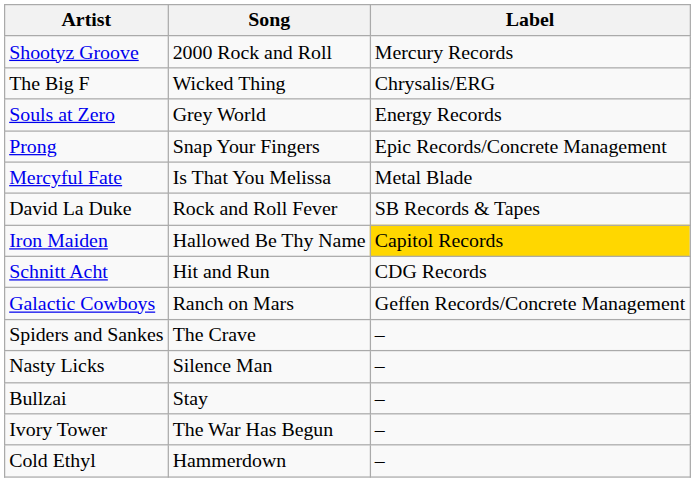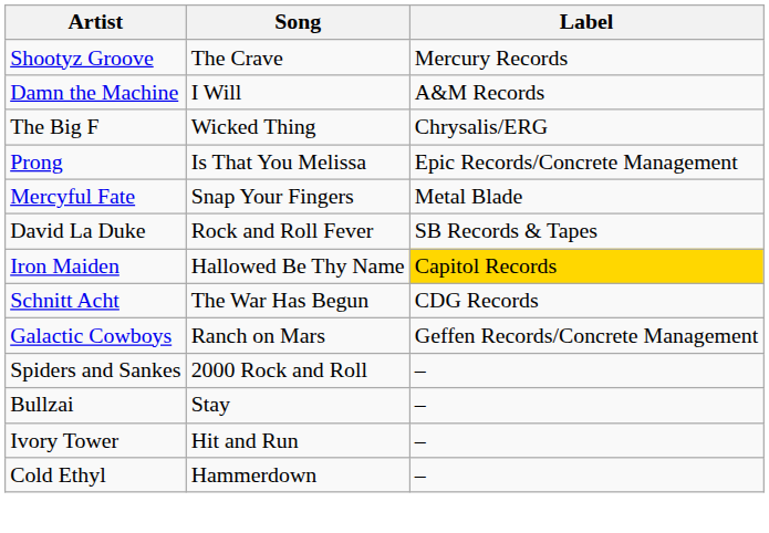 <table class="wikitable">
 <tr>
 <th>Artist</th>
 <th>Song</th>
 <th>Label</th>
 </tr>
 <tr>
 <td><a href='#'>Shootyz Groove</a></td>
-<td>2000 Rock and Roll</td>
+<td>The Crave</td>
 <td>Mercury Records</td>
+</tr>
+<tr>
+<td><a href='#'>Damn the Machine</a></td>
+<td>I Will</td>
+<td>A&M Records</td>
 </tr>
 <tr>
 <td>The Big F</td>
 <td>Wicked Thing</td>
 <td>Chrysalis/ERG</td>
 </tr>
 <tr>
-<td><a href='#'>Souls at Zero</a></td>
-<td>Grey World</td>
-<td>Energy Records</td>
-</tr>
-<tr>
 <td><a href='#'>Prong</a></td>
-<td>Snap Your Fingers</td>
+<td>Is That You Melissa</td>
 <td>Epic Records/Concrete Management</td>
 </tr>
 <tr>
 <td><a href='#'>Mercyful Fate</a></td>
-<td>Is That You Melissa</td>
+<td>Snap Your Fingers</td>
 <td>Metal Blade</td>
 </tr>
 <tr>
 <td>David La Duke</td>
 <td>Rock and Roll Fever</td>
 <td>SB Records & Tapes</td>
 </tr>
 <tr>
 <td><a href='#'>Iron Maiden</a></td>
 <td>Hallowed Be Thy Name</td>
 <td style="background: gold;">Capitol Records</td>
 </tr>
 <tr>
 <td><a href='#'>Schnitt Acht</a></td>
-<td>Hit and Run</td>
+<td>The War Has Begun</td>
 <td>CDG Records</td>
 </tr>
 <tr>
 <td><a href='#'>Galactic Cowboys</a></td>
 <td>Ranch on Mars</td>
 <td>Geffen Records/Concrete Management</td>
 </tr>
 <tr>
 <td>Spiders and Sankes</td>
-<td>The Crave</td>
-<td>–</td>
-</tr>
-<tr>
-<td>Nasty Licks</td>
-<td>Silence Man</td>
+<td>2000 Rock and Roll</td>
 <td>–</td>
 </tr>
 <tr>
 <td>Bullzai</td>
 <td>Stay</td>
 <td>–</td>
 </tr>
 <tr>
 <td>Ivory Tower</td>
-<td>The War Has Begun</td>
+<td>Hit and Run</td>
 <td>–</td>
 </tr>
 <tr>
 <td>Cold Ethyl</td>
 <td>Hammerdown</td>
 <td>–</td>
 </tr>
 </table>
